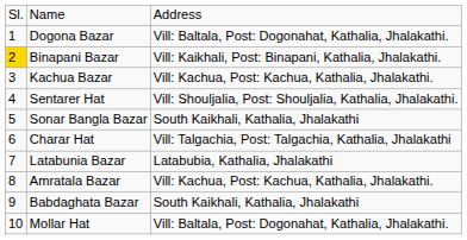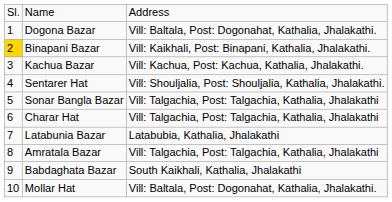 <table class="wikitable">
 <tr>
 <td>Sl.</td>
 <td>Name</td>
 <td>Address</td>
 </tr>
 <tr>
 <td>1</td>
 <td>Dogona Bazar</td>
 <td>Vill: Baltala, Post: Dogonahat, Kathalia, Jhalakathi.</td>
 </tr>
 <tr>
 <td style="background: gold;">2</td>
 <td>Binapani Bazar</td>
 <td>Vill: Kaikhali, Post: Binapani, Kathalia, Jhalakathi.</td>
 </tr>
 <tr>
 <td>3</td>
 <td>Kachua Bazar</td>
 <td>Vill: Kachua, Post: Kachua, Kathalia, Jhalakathi.</td>
 </tr>
 <tr>
 <td>4</td>
 <td>Sentarer Hat</td>
 <td>Vill: Shouljalia, Post: Shouljalia, Kathalia, Jhalakathi.</td>
 </tr>
 <tr>
 <td>5</td>
 <td>Sonar Bangla Bazar</td>
-<td>South Kaikhali, Kathalia, Jhalakathi</td>
+<td>Vill: Talgachia, Post: Talgachia, Kathalia, Jhalakathi</td>
 </tr>
 <tr>
 <td>6</td>
 <td>Charar Hat</td>
 <td>Vill: Talgachia, Post: Talgachia, Kathalia, Jhalakathi</td>
 </tr>
 <tr>
 <td>7</td>
 <td>Latabunia Bazar</td>
 <td>Latabubia, Kathalia, Jhalakathi</td>
 </tr>
 <tr>
 <td>8</td>
 <td>Amratala Bazar</td>
-<td>Vill: Kachua, Post: Kachua, Kathalia, Jhalakathi.</td>
+<td>Vill: Talgachia, Post: Talgachia, Kathalia, Jhalakathi</td>
 </tr>
 <tr>
 <td>9</td>
 <td>Babdaghata Bazar</td>
 <td>South Kaikhali, Kathalia, Jhalakathi</td>
 </tr>
 <tr>
 <td>10</td>
 <td>Mollar Hat</td>
 <td>Vill: Baltala, Post: Dogonahat, Kathalia, Jhalakathi.</td>
 </tr>
 </table>
